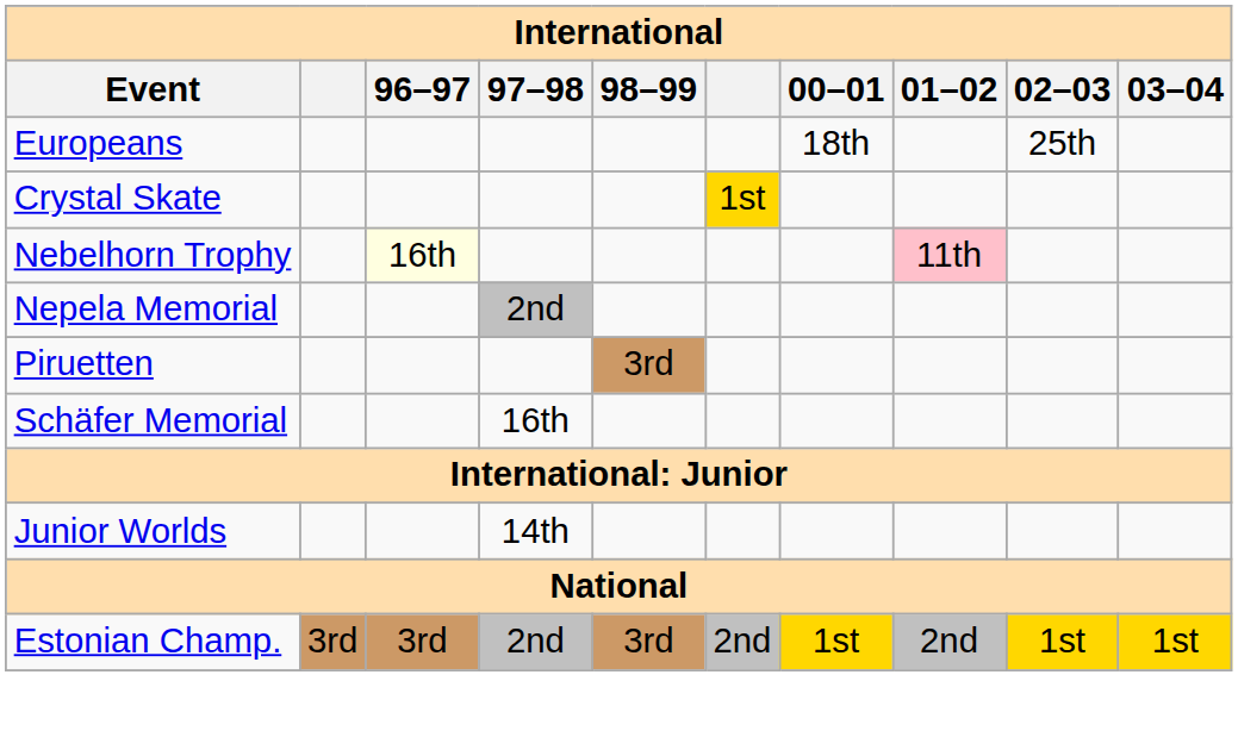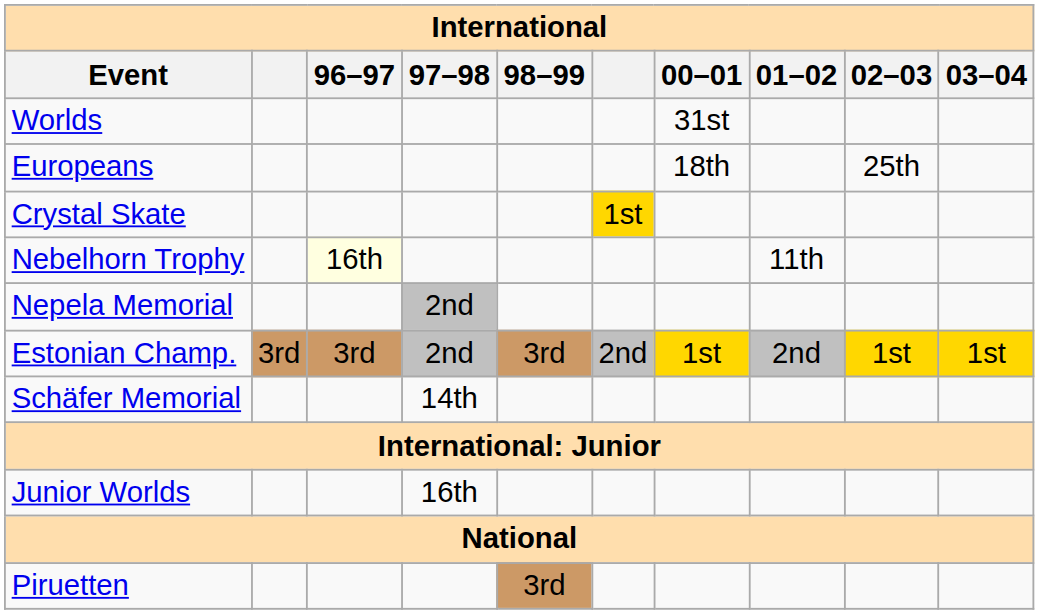 <table class="wikitable" style="text-align:center">
 <tr>
 <th style="background-color: #ffdead; " colspan=10 align=center>International</th>
 </tr>
 <tr>
 <th>Event</th>
 <th></th>
 <th>96–97</th>
 <th>97–98</th>
 <th>98–99</th>
 <th></th>
 <th>00–01</th>
 <th>01–02</th>
 <th>02–03</th>
 <th>03–04</th>
+</tr>
+<tr>
+<td align=left><a href='#'>Worlds</a></td>
+<td></td>
+<td></td>
+<td></td>
+<td></td>
+<td></td>
+<td>31st</td>
+<td></td>
+<td></td>
+<td></td>
 </tr>
 <tr>
 <td align=left><a href='#'>Europeans</a></td>
 <td></td>
 <td></td>
 <td></td>
 <td></td>
 <td></td>
 <td>18th</td>
 <td></td>
 <td>25th</td>
 <td></td>
 </tr>
 <tr>
 <td align=left><a href='#'>Crystal Skate</a></td>
 <td></td>
 <td></td>
 <td></td>
 <td></td>
 <td bgcolor=gold>1st</td>
 <td></td>
 <td></td>
 <td></td>
 <td></td>
 </tr>
 <tr>
 <td align=left><a href='#'>Nebelhorn Trophy</a></td>
 <td></td>
 <td style="background: lightyellow;">16th</td>
 <td></td>
 <td></td>
 <td></td>
 <td></td>
-<td style="background: pink;">11th</td>
+<td>11th</td>
 <td></td>
 <td></td>
 </tr>
 <tr>
 <td align=left><a href='#'>Nepela Memorial</a></td>
 <td></td>
 <td></td>
 <td bgcolor=silver>2nd</td>
 <td></td>
 <td></td>
 <td></td>
 <td></td>
 <td></td>
 <td></td>
 </tr>
 <tr>
-<td align=left><a href='#'>Piruetten</a></td>
-<td></td>
-<td></td>
-<td></td>
+<td align=left><a href='#'>Estonian Champ.</a></td>
 <td bgcolor=cc9966>3rd</td>
-<td></td>
-<td></td>
-<td></td>
-<td></td>
-<td></td>
+<td bgcolor=cc9966>3rd</td>
+<td bgcolor=silver>2nd</td>
+<td bgcolor=cc9966>3rd</td>
+<td bgcolor=silver>2nd</td>
+<td bgcolor=gold>1st</td>
+<td bgcolor=silver>2nd</td>
+<td bgcolor=gold>1st</td>
+<td bgcolor=gold>1st</td>
 </tr>
 <tr>
 <td align=left><a href='#'>Schäfer Memorial</a></td>
 <td></td>
 <td></td>
-<td>16th</td>
+<td>14th</td>
 <td></td>
 <td></td>
 <td></td>
 <td></td>
 <td></td>
 <td></td>
 </tr>
 <tr>
 <th style="background-color: #ffdead; " colspan=10 align=center>International: Junior</th>
 </tr>
 <tr>
 <td align=left><a href='#'>Junior Worlds</a></td>
 <td></td>
 <td></td>
-<td>14th</td>
+<td>16th</td>
 <td></td>
 <td></td>
 <td></td>
 <td></td>
 <td></td>
 <td></td>
 </tr>
 <tr>
 <th style="background-color: #ffdead; " colspan=10 align=center>National</th>
 </tr>
 <tr>
-<td align=left><a href='#'>Estonian Champ.</a></td>
+<td align=left><a href='#'>Piruetten</a></td>
+<td></td>
+<td></td>
+<td></td>
 <td bgcolor=cc9966>3rd</td>
-<td bgcolor=cc9966>3rd</td>
-<td bgcolor=silver>2nd</td>
-<td bgcolor=cc9966>3rd</td>
-<td bgcolor=silver>2nd</td>
-<td bgcolor=gold>1st</td>
-<td bgcolor=silver>2nd</td>
-<td bgcolor=gold>1st</td>
-<td bgcolor=gold>1st</td>
+<td></td>
+<td></td>
+<td></td>
+<td></td>
+<td></td>
 </tr>
 </table>
